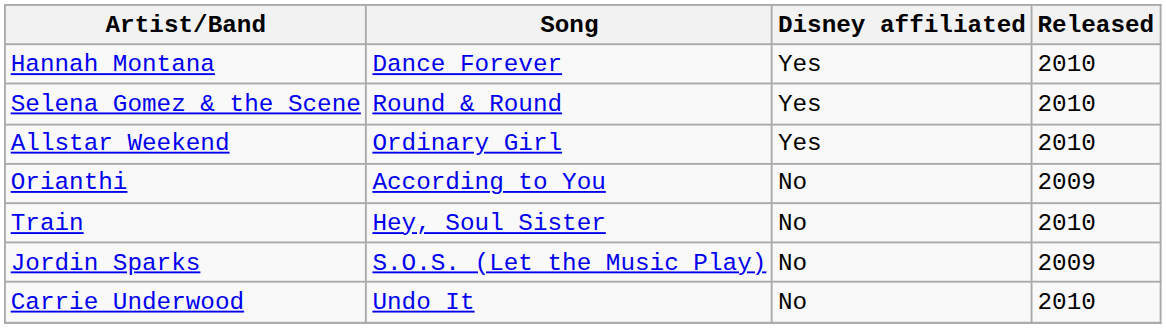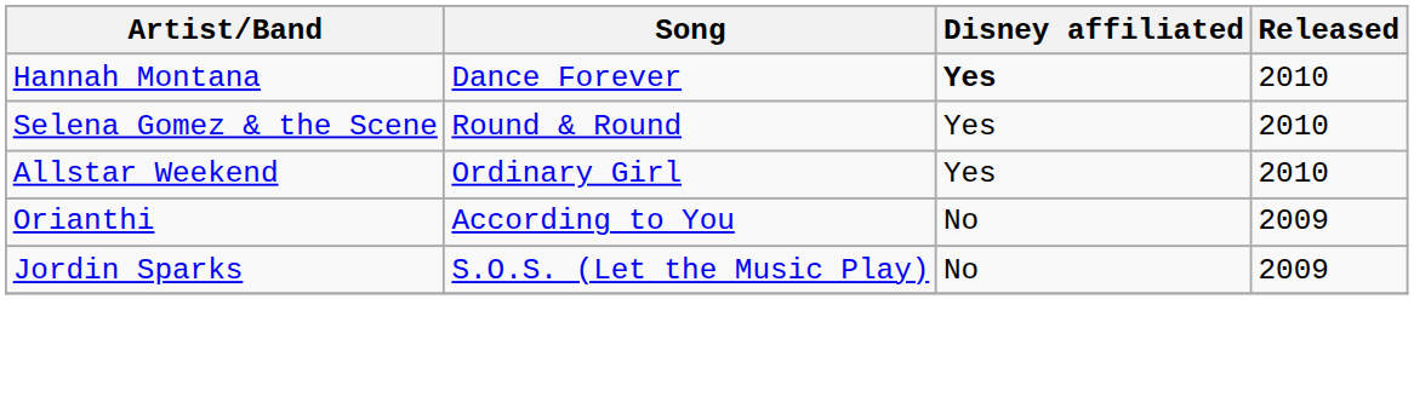 <table class="wikitable sortable">
 <tr>
 <th>Artist/Band</th>
 <th>Song</th>
 <th>Disney affiliated</th>
 <th>Released</th>
 </tr>
 <tr>
 <td><a href='#'>Hannah Montana</a></td>
 <td><a href='#'>Dance Forever</a></td>
-<td>Yes</td>
+<td><strong>Yes</strong></td>
 <td>2010</td>
 </tr>
 <tr>
 <td><a href='#'>Selena Gomez & the Scene</a></td>
 <td><a href='#'>Round & Round</a></td>
 <td>Yes</td>
 <td>2010</td>
 </tr>
 <tr>
 <td><a href='#'>Allstar Weekend</a></td>
 <td><a href='#'>Ordinary Girl</a></td>
 <td>Yes</td>
 <td>2010</td>
 </tr>
 <tr>
 <td><a href='#'>Orianthi</a></td>
 <td><a href='#'>According to You</a></td>
 <td>No</td>
 <td>2009</td>
 </tr>
 <tr>
-<td><a href='#'>Train</a></td>
-<td><a href='#'>Hey, Soul Sister</a></td>
-<td>No</td>
-<td>2010</td>
-</tr>
-<tr>
 <td><a href='#'>Jordin Sparks</a></td>
 <td><a href='#'>S.O.S. (Let the Music Play)</a></td>
 <td>No</td>
 <td>2009</td>
 </tr>
 <tr>
-<td><a href='#'>Carrie Underwood</a></td>
-<td><a href='#'>Undo It</a></td>
-<td>No</td>
-<td>2010</td>
-</tr>
-<tr>
 </tr>
 </table>
